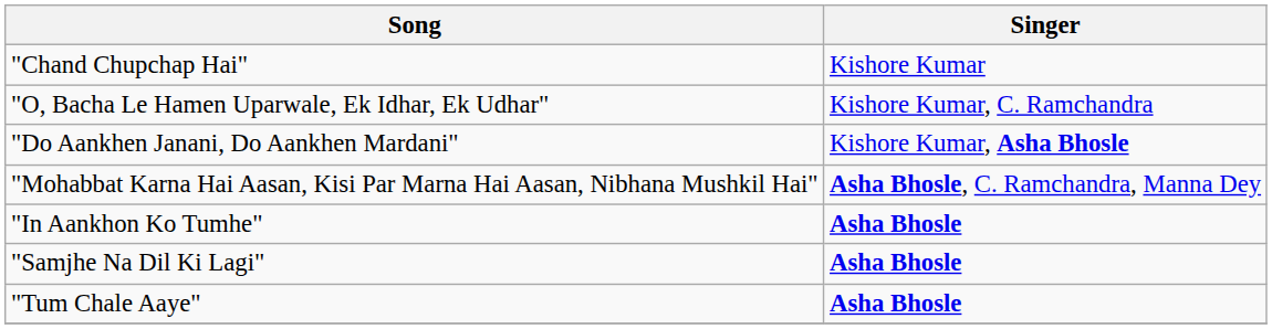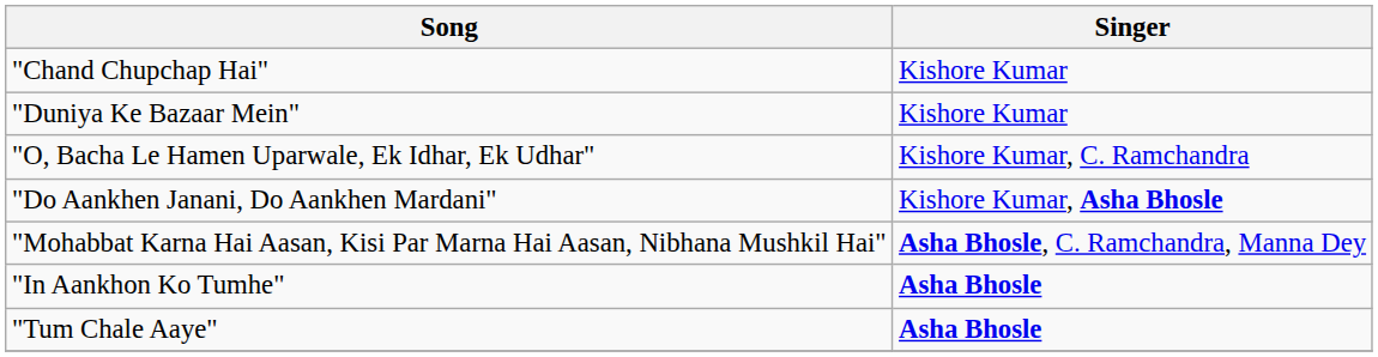 <table class="wikitable">
 <tr>
 <th>Song</th>
 <th>Singer</th>
 </tr>
 <tr>
 <td>"Chand Chupchap Hai"</td>
+<td><a href='#'>Kishore Kumar</a></td>
+</tr>
+<tr>
+<td>"Duniya Ke Bazaar Mein"</td>
 <td><a href='#'>Kishore Kumar</a></td>
 </tr>
 <tr>
 <td>"O, Bacha Le Hamen Uparwale, Ek Idhar, Ek Udhar"</td>
 <td><a href='#'>Kishore Kumar</a>, <a href='#'>C. Ramchandra</a></td>
 </tr>
 <tr>
 <td>"Do Aankhen Janani, Do Aankhen Mardani"</td>
 <td><a href='#'>Kishore Kumar</a>, <strong><a href='#'>Asha Bhosle</a></strong></td>
 </tr>
 <tr>
 <td>"Mohabbat Karna Hai Aasan, Kisi Par Marna Hai Aasan, Nibhana Mushkil Hai"</td>
 <td><strong><a href='#'>Asha Bhosle</a></strong>, <a href='#'>C. Ramchandra</a>, <a href='#'>Manna Dey</a></td>
 </tr>
 <tr>
 <td>"In Aankhon Ko Tumhe"</td>
 <td><strong><a href='#'>Asha Bhosle</a></strong></td>
 </tr>
 <tr>
-<td>"Samjhe Na Dil Ki Lagi"</td>
-<td><strong><a href='#'>Asha Bhosle</a></strong></td>
-</tr>
-<tr>
 <td>"Tum Chale Aaye"</td>
 <td><strong><a href='#'>Asha Bhosle</a></strong></td>
 </tr>
 <tr>
 </tr>
 </table>
